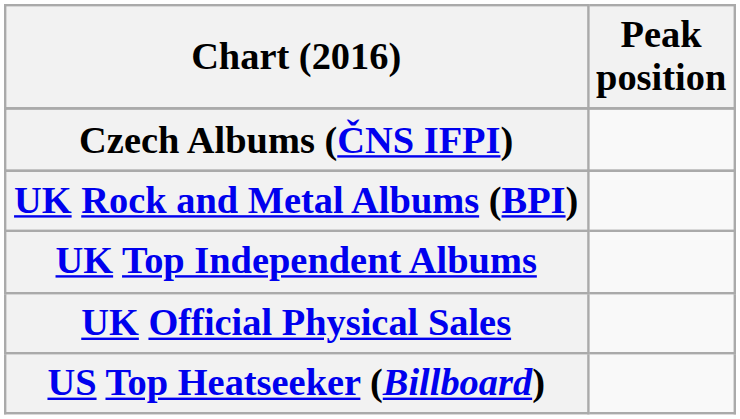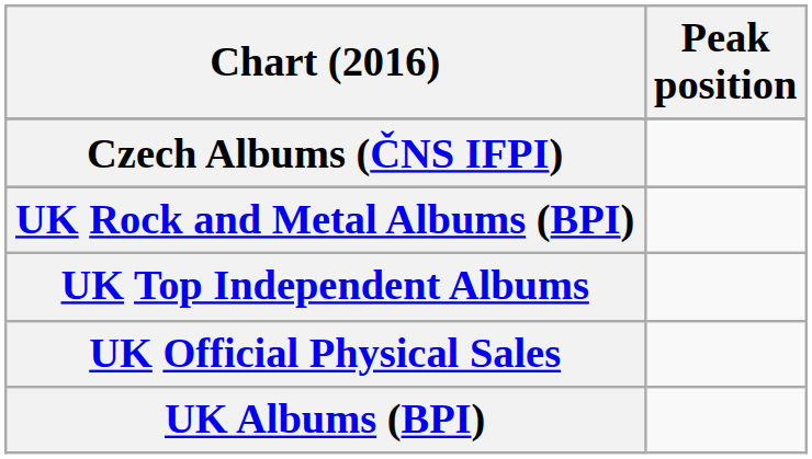 <table class="wikitable sortable plainrowheaders" style="text-align:center">
 <tr>
 <th scope="col">Chart (2016)</th>
 <th scope="col">Peak<br>position</th>
 </tr>
 <tr>
 </tr>
 <tr>
 </tr>
 <tr>
 </tr>
 <tr>
 <th scope="row">Czech Albums (<a href='#'>ČNS IFPI</a>)</th>
 <td></td>
 </tr>
 <tr>
 </tr>
 <tr>
 </tr>
 <tr>
 </tr>
 <tr>
 </tr>
 <tr>
 </tr>
 <tr>
 </tr>
 <tr>
 <th scope="row"><a href='#'>UK</a> <a href='#'>Rock and Metal Albums</a> (<a href='#'>BPI</a>)</th>
 <td></td>
 </tr>
 <tr>
 <th scope="row"><a href='#'>UK</a> <a href='#'>Top Independent Albums</a></th>
 <td></td>
 </tr>
 <tr>
 <th scope="row"><a href='#'>UK</a> <a href='#'>Official Physical Sales</a></th>
 <td></td>
 </tr>
 <tr>
-<th scope="row"><a href='#'>US</a> <a href='#'>Top Heatseeker</a> (<em><a href='#'>Billboard</a></em>)</th>
+<th scope="row"><a href='#'>UK Albums</a> (<a href='#'>BPI</a>)</th>
 <td></td>
 </tr>
 </table>
